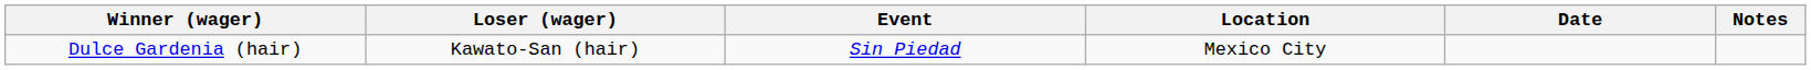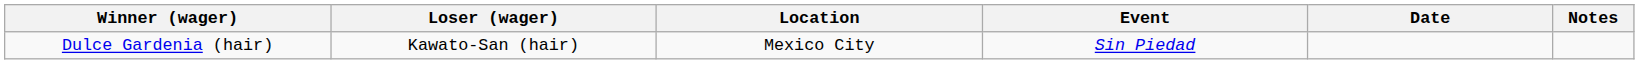 <table class="wikitable sortable" width=100%  style="text-align: center">
 <tr>
 <th width=20% scope="col">Winner (wager)</th>
 <th width=20% scope="col">Loser (wager)</th>
+<th width=20% scope="col">Location</th>
 <th width=20% scope="col">Event</th>
-<th width=20% scope="col">Location</th>
 <th width=15% scope="col">Date</th>
 <th class="unsortable" width=5% scope="col">Notes</th>
 </tr>
 <tr>
 <td><a href='#'>Dulce Gardenia</a> (hair)</td>
 <td>Kawato-San (hair)</td>
+<td>Mexico City</td>
 <td><em><a href='#'>Sin Piedad</a></em></td>
-<td>Mexico City</td>
 <td></td>
 <td></td>
 </tr>
 </table>
